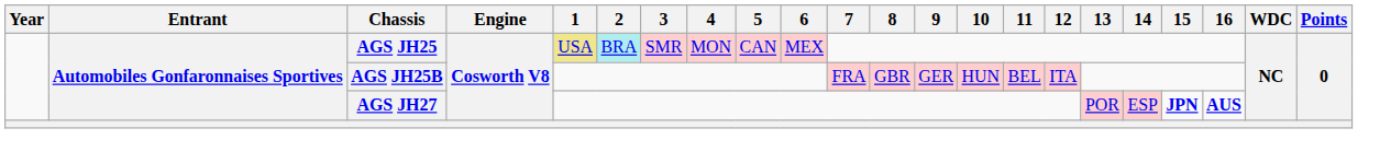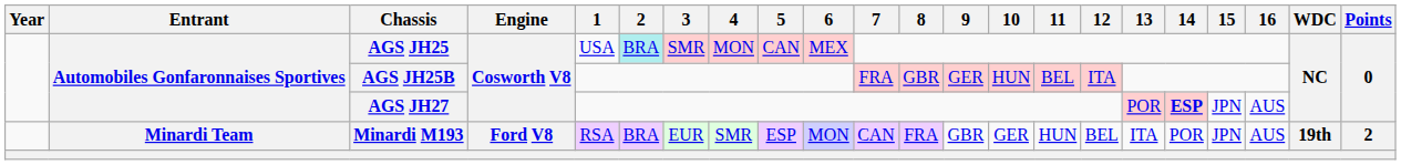 <table class="wikitable" style="text-align:center; font-size:85%">
 <tr>
 <th>Year</th>
 <th>Entrant</th>
 <th>Chassis</th>
 <th>Engine</th>
 <th>1</th>
 <th>2</th>
 <th>3</th>
 <th>4</th>
 <th>5</th>
 <th>6</th>
 <th>7</th>
 <th>8</th>
 <th>9</th>
 <th>10</th>
 <th>11</th>
 <th>12</th>
 <th>13</th>
 <th>14</th>
 <th>15</th>
 <th>16</th>
 <th>WDC</th>
 <th><a href='#'>Points</a></th>
 </tr>
 <tr>
 <td rowspan=3></td>
 <th rowspan=3 nowrap><a href='#'>Automobiles Gonfaronnaises Sportives</a></th>
 <th nowrap><a href='#'>AGS</a> <a href='#'>JH25</a></th>
 <th rowspan=3 nowrap><a href='#'>Cosworth</a> <a href='#'>V8</a></th>
-<td style="background: khaki;"><a href='#'>USA</a></td>
+<td><a href='#'>USA</a></td>
 <td style="background: paleturquoise;"><a href='#'>BRA</a></td>
 <td style="background:#FFCFCF;"><a href='#'>SMR</a><br></td>
 <td style="background:#FFCFCF;"><a href='#'>MON</a><br></td>
 <td style="background:#FFCFCF;"><a href='#'>CAN</a><br></td>
 <td style="background:#FFCFCF;"><a href='#'>MEX</a><br></td>
 <td colspan=10></td>
 <th rowspan=3>NC</th>
 <th rowspan=3>0</th>
 </tr>
 <tr>
 <th nowrap><a href='#'>AGS</a> <a href='#'>JH25B</a></th>
 <td colspan=6></td>
 <td style="background:#FFCFCF;"><a href='#'>FRA</a><br></td>
 <td style="background:#FFCFCF;"><a href='#'>GBR</a><br></td>
 <td style="background:#FFCFCF;"><a href='#'>GER</a><br></td>
 <td style="background:#FFCFCF;"><a href='#'>HUN</a><br></td>
 <td style="background:#FFCFCF;"><a href='#'>BEL</a><br></td>
 <td style="background:#FFCFCF;"><a href='#'>ITA</a><br></td>
 <td colspan=4></td>
 </tr>
 <tr>
 <th nowrap><a href='#'>AGS</a> <a href='#'>JH27</a></th>
 <td colspan=12></td>
 <td style="background:#FFCFCF;"><a href='#'>POR</a><br></td>
-<td style="background:#FFCFCF;"><a href='#'>ESP</a><br></td>
-<td><strong><a href='#'>JPN</a></strong></td>
-<td><strong><a href='#'>AUS</a></strong></td>
+<td style="background:#FFCFCF;"><strong><a href='#'>ESP</a><br></strong></td>
+<td><a href='#'>JPN</a></td>
+<td><a href='#'>AUS</a></td>
+</tr>
+<tr>
+<td></td>
+<th nowrap><a href='#'>Minardi Team</a></th>
+<th nowrap><a href='#'>Minardi</a> <a href='#'>M193</a></th>
+<th nowrap><a href='#'>Ford</a> <a href='#'>V8</a></th>
+<td style="background:#EFCFFF;"><a href='#'>RSA</a><br></td>
+<td style="background:#EFCFFF;"><a href='#'>BRA</a><br></td>
+<td style="background:#DFFFDF;"><a href='#'>EUR</a><br></td>
+<td style="background:#DFFFDF;"><a href='#'>SMR</a><br></td>
+<td style="background:#EFCFFF;"><a href='#'>ESP</a><br></td>
+<td style="background:#CFCFFF;"><a href='#'>MON</a><br></td>
+<td style="background:#EFCFFF;"><a href='#'>CAN</a><br></td>
+<td style="background:#EFCFFF;"><a href='#'>FRA</a><br></td>
+<td><a href='#'>GBR</a></td>
+<td><a href='#'>GER</a></td>
+<td><a href='#'>HUN</a></td>
+<td><a href='#'>BEL</a></td>
+<td><a href='#'>ITA</a></td>
+<td><a href='#'>POR</a></td>
+<td><a href='#'>JPN</a></td>
+<td><a href='#'>AUS</a></td>
+<th>19th</th>
+<th>2</th>
 </tr>
 <tr>
 <th colspan="22"></th>
 </tr>
 </table>
